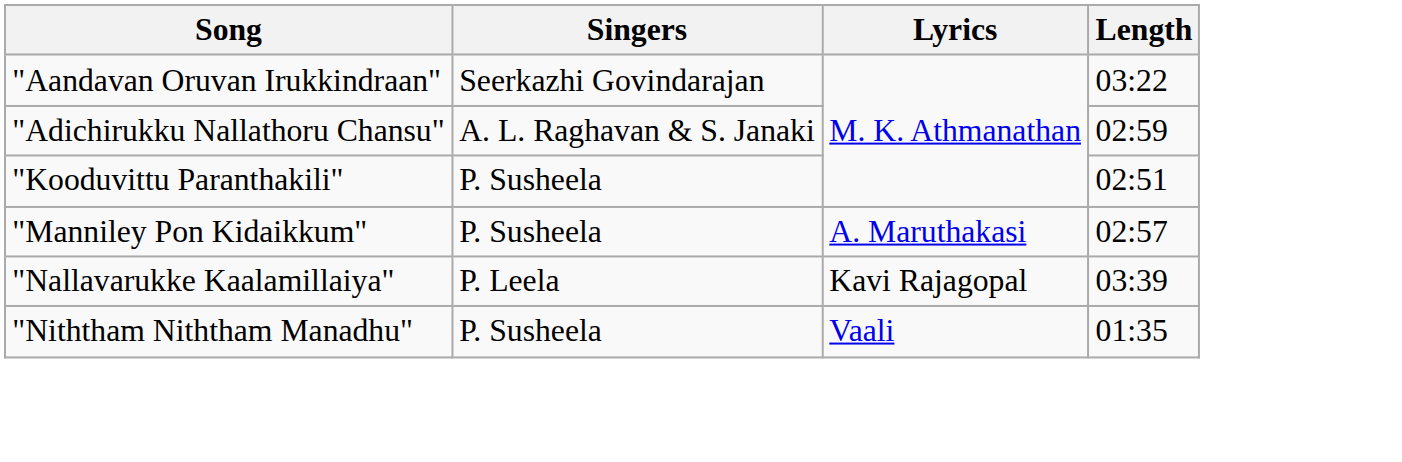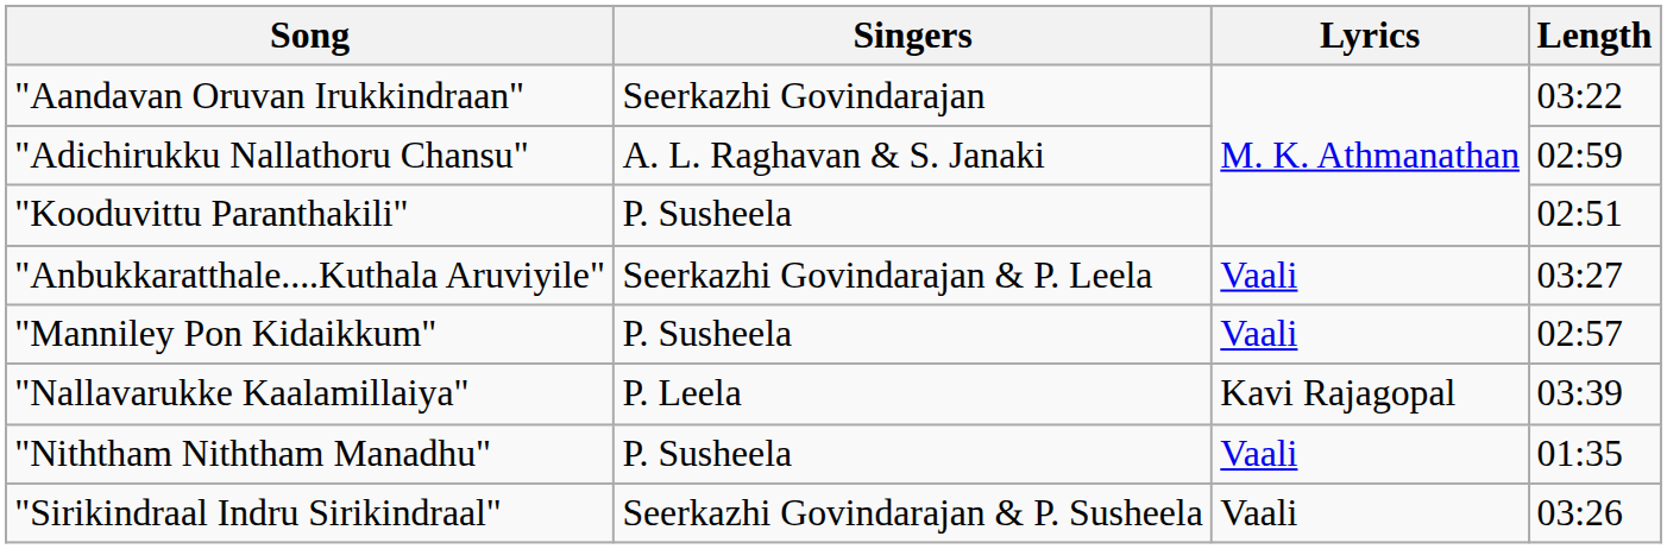 <table class="wikitable">
 <tr>
 <th>Song</th>
 <th>Singers</th>
 <th>Lyrics</th>
 <th>Length</th>
 </tr>
 <tr>
 <td>"Aandavan Oruvan Irukkindraan"</td>
 <td>Seerkazhi Govindarajan</td>
 <td rowspan=3><a href='#'>M. K. Athmanathan</a></td>
 <td>03:22</td>
 </tr>
 <tr>
 <td>"Adichirukku Nallathoru Chansu"</td>
 <td>A. L. Raghavan & S. Janaki</td>
 <td>02:59</td>
 </tr>
 <tr>
 <td>"Kooduvittu Paranthakili"</td>
 <td>P. Susheela</td>
 <td>02:51</td>
 </tr>
 <tr>
+<td>"Anbukkaratthale....Kuthala Aruviyile"</td>
+<td>Seerkazhi Govindarajan & P. Leela</td>
+<td><a href='#'>Vaali</a></td>
+<td>03:27</td>
+</tr>
+<tr>
 <td>"Manniley Pon Kidaikkum"</td>
 <td>P. Susheela</td>
-<td><a href='#'>A. Maruthakasi</a></td>
+<td><a href='#'>Vaali</a></td>
 <td>02:57</td>
 </tr>
 <tr>
 <td>"Nallavarukke Kaalamillaiya"</td>
 <td>P. Leela</td>
 <td>Kavi Rajagopal</td>
 <td>03:39</td>
 </tr>
 <tr>
 <td>"Niththam Niththam Manadhu"</td>
 <td>P. Susheela</td>
 <td><a href='#'>Vaali</a></td>
 <td>01:35</td>
 </tr>
+<tr>
+<td>"Sirikindraal Indru Sirikindraal"</td>
+<td>Seerkazhi Govindarajan & P. Susheela</td>
+<td>Vaali</td>
+<td>03:26</td>
+</tr>
 </table>
